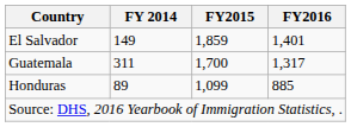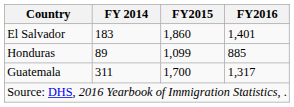 <table class="wikitable floatright">
 <tr>
 <th>Country</th>
 <th>FY 2014</th>
 <th>FY2015</th>
 <th>FY2016</th>
 </tr>
 <tr>
 <td>El Salvador</td>
-<td>149</td>
-<td>1,859</td>
+<td>183</td>
+<td>1,860</td>
 <td>1,401</td>
+</tr>
+<tr>
+<td>Honduras</td>
+<td>89</td>
+<td>1,099</td>
+<td>885</td>
 </tr>
 <tr>
 <td>Guatemala</td>
 <td>311</td>
 <td>1,700</td>
 <td>1,317</td>
 </tr>
 <tr>
-<td>Honduras</td>
-<td>89</td>
-<td>1,099</td>
-<td>885</td>
-</tr>
-<tr>
 <td colspan="4">Source: <a href='#'>DHS</a>, <em>2016 Yearbook of Immigration Statistics</em>, .</td>
 </tr>
 </table>
